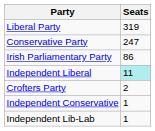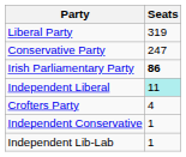 <table class="wikitable">
 <tr>
 <th>Party</th>
 <th>Seats</th>
 </tr>
 <tr>
 <td><a href='#'>Liberal Party</a></td>
 <td>319</td>
 </tr>
 <tr>
 <td><a href='#'>Conservative Party</a></td>
 <td>247</td>
 </tr>
 <tr>
 <td><a href='#'>Irish Parliamentary Party</a></td>
-<td>86</td>
+<td><strong>86</strong></td>
 </tr>
 <tr>
 <td><a href='#'>Independent Liberal</a></td>
 <td style="background: paleturquoise;">11</td>
 </tr>
 <tr>
 <td><a href='#'>Crofters Party</a></td>
-<td>2</td>
+<td>4</td>
 </tr>
 <tr>
 <td><a href='#'>Independent Conservative</a></td>
 <td>1</td>
 </tr>
 <tr>
 <td>Independent Lib-Lab</td>
 <td>1</td>
 </tr>
 </table>
